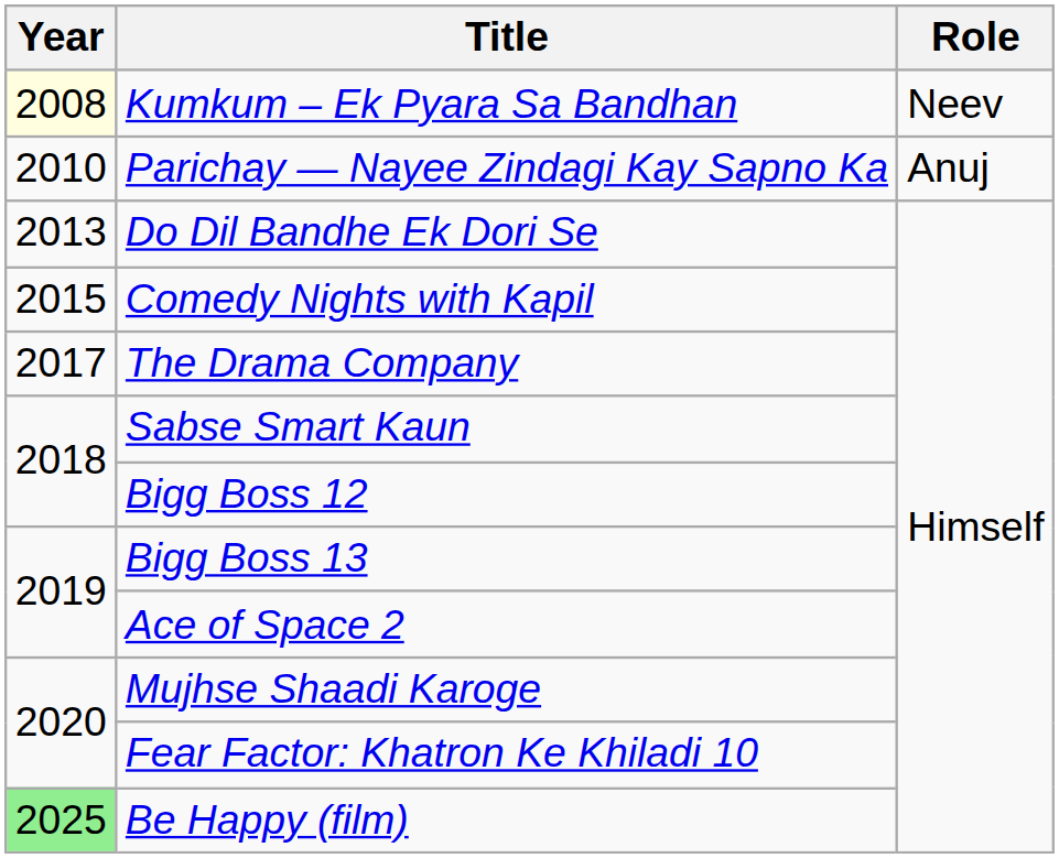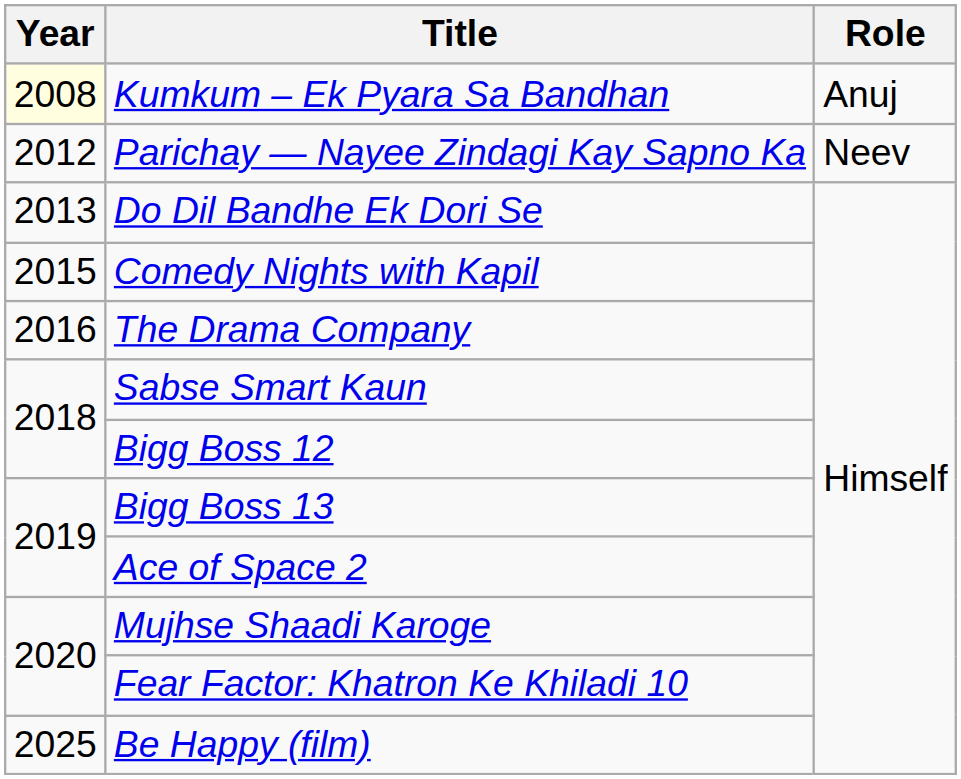 <table class="wikitable">
 <tr>
 <th>Year</th>
 <th>Title</th>
 <th>Role</th>
 </tr>
 <tr>
 <td style="background: lightyellow;">2008</td>
 <td><em><a href='#'>Kumkum – Ek Pyara Sa Bandhan</a></em></td>
-<td>Neev</td>
+<td>Anuj</td>
 </tr>
 <tr>
-<td>2010</td>
+<td>2012</td>
 <td><em><a href='#'>Parichay — Nayee Zindagi Kay Sapno Ka</a></em></td>
-<td>Anuj</td>
+<td>Neev</td>
 </tr>
 <tr>
 <td>2013</td>
 <td><em><a href='#'>Do Dil Bandhe Ek Dori Se</a></em></td>
 <td rowspan="10">Himself</td>
 </tr>
 <tr>
 <td>2015</td>
 <td><em><a href='#'>Comedy Nights with Kapil</a></em></td>
 </tr>
 <tr>
-<td>2017</td>
+<td>2016</td>
 <td><em><a href='#'>The Drama Company</a></em></td>
 </tr>
 <tr>
 <td rowspan="2">2018</td>
 <td><em><a href='#'>Sabse Smart Kaun</a></em></td>
 </tr>
 <tr>
 <td><em><a href='#'>Bigg Boss 12</a></em></td>
 </tr>
 <tr>
 <td rowspan="2">2019</td>
 <td><em><a href='#'>Bigg Boss 13</a></em></td>
 </tr>
 <tr>
 <td><em><a href='#'>Ace of Space 2</a></em></td>
 </tr>
 <tr>
 <td rowspan="2">2020</td>
 <td><em><a href='#'>Mujhse Shaadi Karoge</a></em></td>
 </tr>
 <tr>
 <td><em><a href='#'>Fear Factor: Khatron Ke Khiladi 10</a></em></td>
 </tr>
 <tr>
-<td style="background: lightgreen;">2025</td>
+<td>2025</td>
 <td><em><a href='#'>Be Happy (film)</a></em></td>
 </tr>
 </table>
